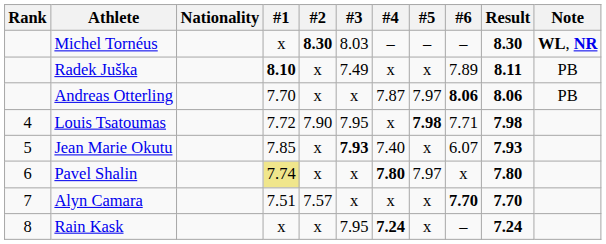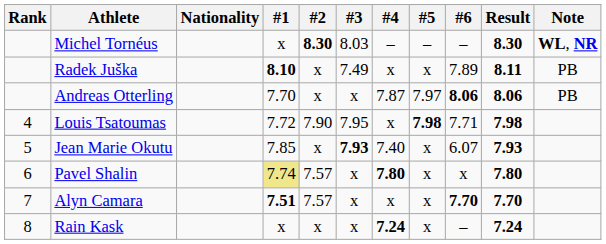 <table class="wikitable sortable" style="text-align:center">
 <tr>
 <th>Rank</th>
 <th>Athlete</th>
 <th>Nationality</th>
 <th>#1</th>
 <th>#2</th>
 <th>#3</th>
 <th>#4</th>
 <th>#5</th>
 <th>#6</th>
 <th>Result</th>
 <th>Note</th>
 </tr>
 <tr>
 <td></td>
 <td align=left><a href='#'>Michel Tornéus</a></td>
 <td align=left></td>
 <td>x</td>
 <td><strong>8.30</strong></td>
 <td>8.03</td>
 <td>–</td>
 <td>–</td>
 <td>–</td>
 <td><strong>8.30</strong></td>
 <td><strong>WL</strong>, <strong><a href='#'>NR</a></strong></td>
 </tr>
 <tr>
 <td></td>
 <td align=left><a href='#'>Radek Juška</a></td>
 <td align=left></td>
 <td><strong>8.10</strong></td>
 <td>x</td>
 <td>7.49</td>
 <td>x</td>
 <td>x</td>
 <td>7.89</td>
 <td><strong>8.11</strong></td>
 <td>PB</td>
 </tr>
 <tr>
 <td></td>
 <td align=left><a href='#'>Andreas Otterling</a></td>
 <td align=left></td>
 <td>7.70</td>
 <td>x</td>
 <td>x</td>
 <td>7.87</td>
 <td>7.97</td>
 <td><strong>8.06</strong></td>
 <td><strong>8.06</strong></td>
 <td>PB</td>
 </tr>
 <tr>
 <td>4</td>
 <td align=left><a href='#'>Louis Tsatoumas</a></td>
 <td align=left></td>
 <td>7.72</td>
 <td>7.90</td>
 <td>7.95</td>
 <td>x</td>
 <td><strong>7.98</strong></td>
 <td>7.71</td>
 <td><strong>7.98</strong></td>
 <td></td>
 </tr>
 <tr>
 <td>5</td>
 <td align=left><a href='#'>Jean Marie Okutu</a></td>
 <td align=left></td>
 <td>7.85</td>
 <td>x</td>
 <td><strong>7.93</strong></td>
 <td>7.40</td>
 <td>x</td>
 <td>6.07</td>
 <td><strong>7.93</strong></td>
 <td></td>
 </tr>
 <tr>
 <td>6</td>
 <td align=left><a href='#'>Pavel Shalin</a></td>
 <td align=left></td>
 <td style="background: khaki;">7.74</td>
-<td>x</td>
+<td>7.57</td>
 <td>x</td>
 <td><strong>7.80</strong></td>
-<td>7.97</td>
+<td>x</td>
 <td>x</td>
 <td><strong>7.80</strong></td>
 <td></td>
 </tr>
 <tr>
 <td>7</td>
 <td align=left><a href='#'>Alyn Camara</a></td>
 <td align=left></td>
-<td>7.51</td>
+<td><strong>7.51</strong></td>
 <td>7.57</td>
 <td>x</td>
 <td>x</td>
 <td>x</td>
 <td><strong>7.70</strong></td>
 <td><strong>7.70</strong></td>
 <td></td>
 </tr>
 <tr>
 <td>8</td>
 <td align=left><a href='#'>Rain Kask</a></td>
 <td align=left></td>
 <td>x</td>
 <td>x</td>
-<td>7.95</td>
+<td>x</td>
 <td><strong>7.24</strong></td>
 <td>x</td>
 <td>–</td>
 <td><strong>7.24</strong></td>
 <td></td>
 </tr>
 </table>
